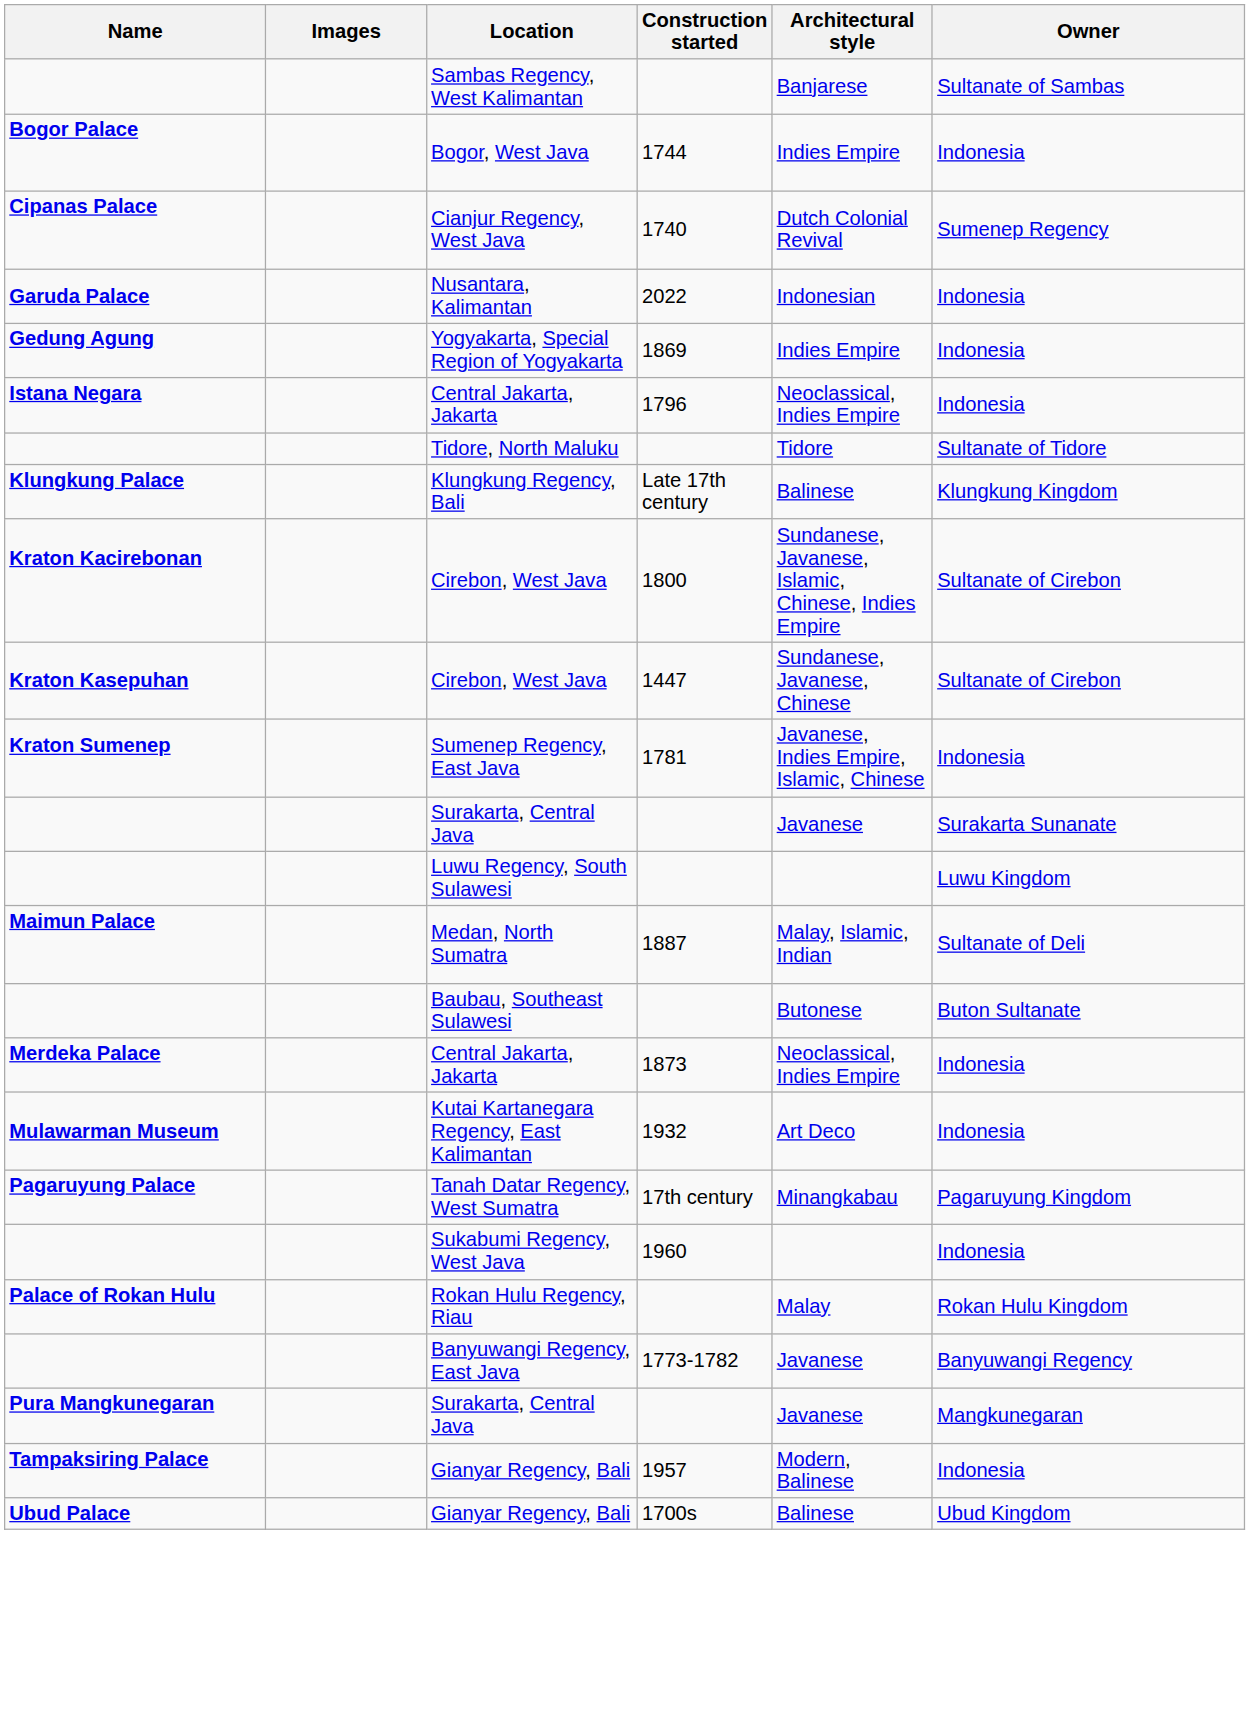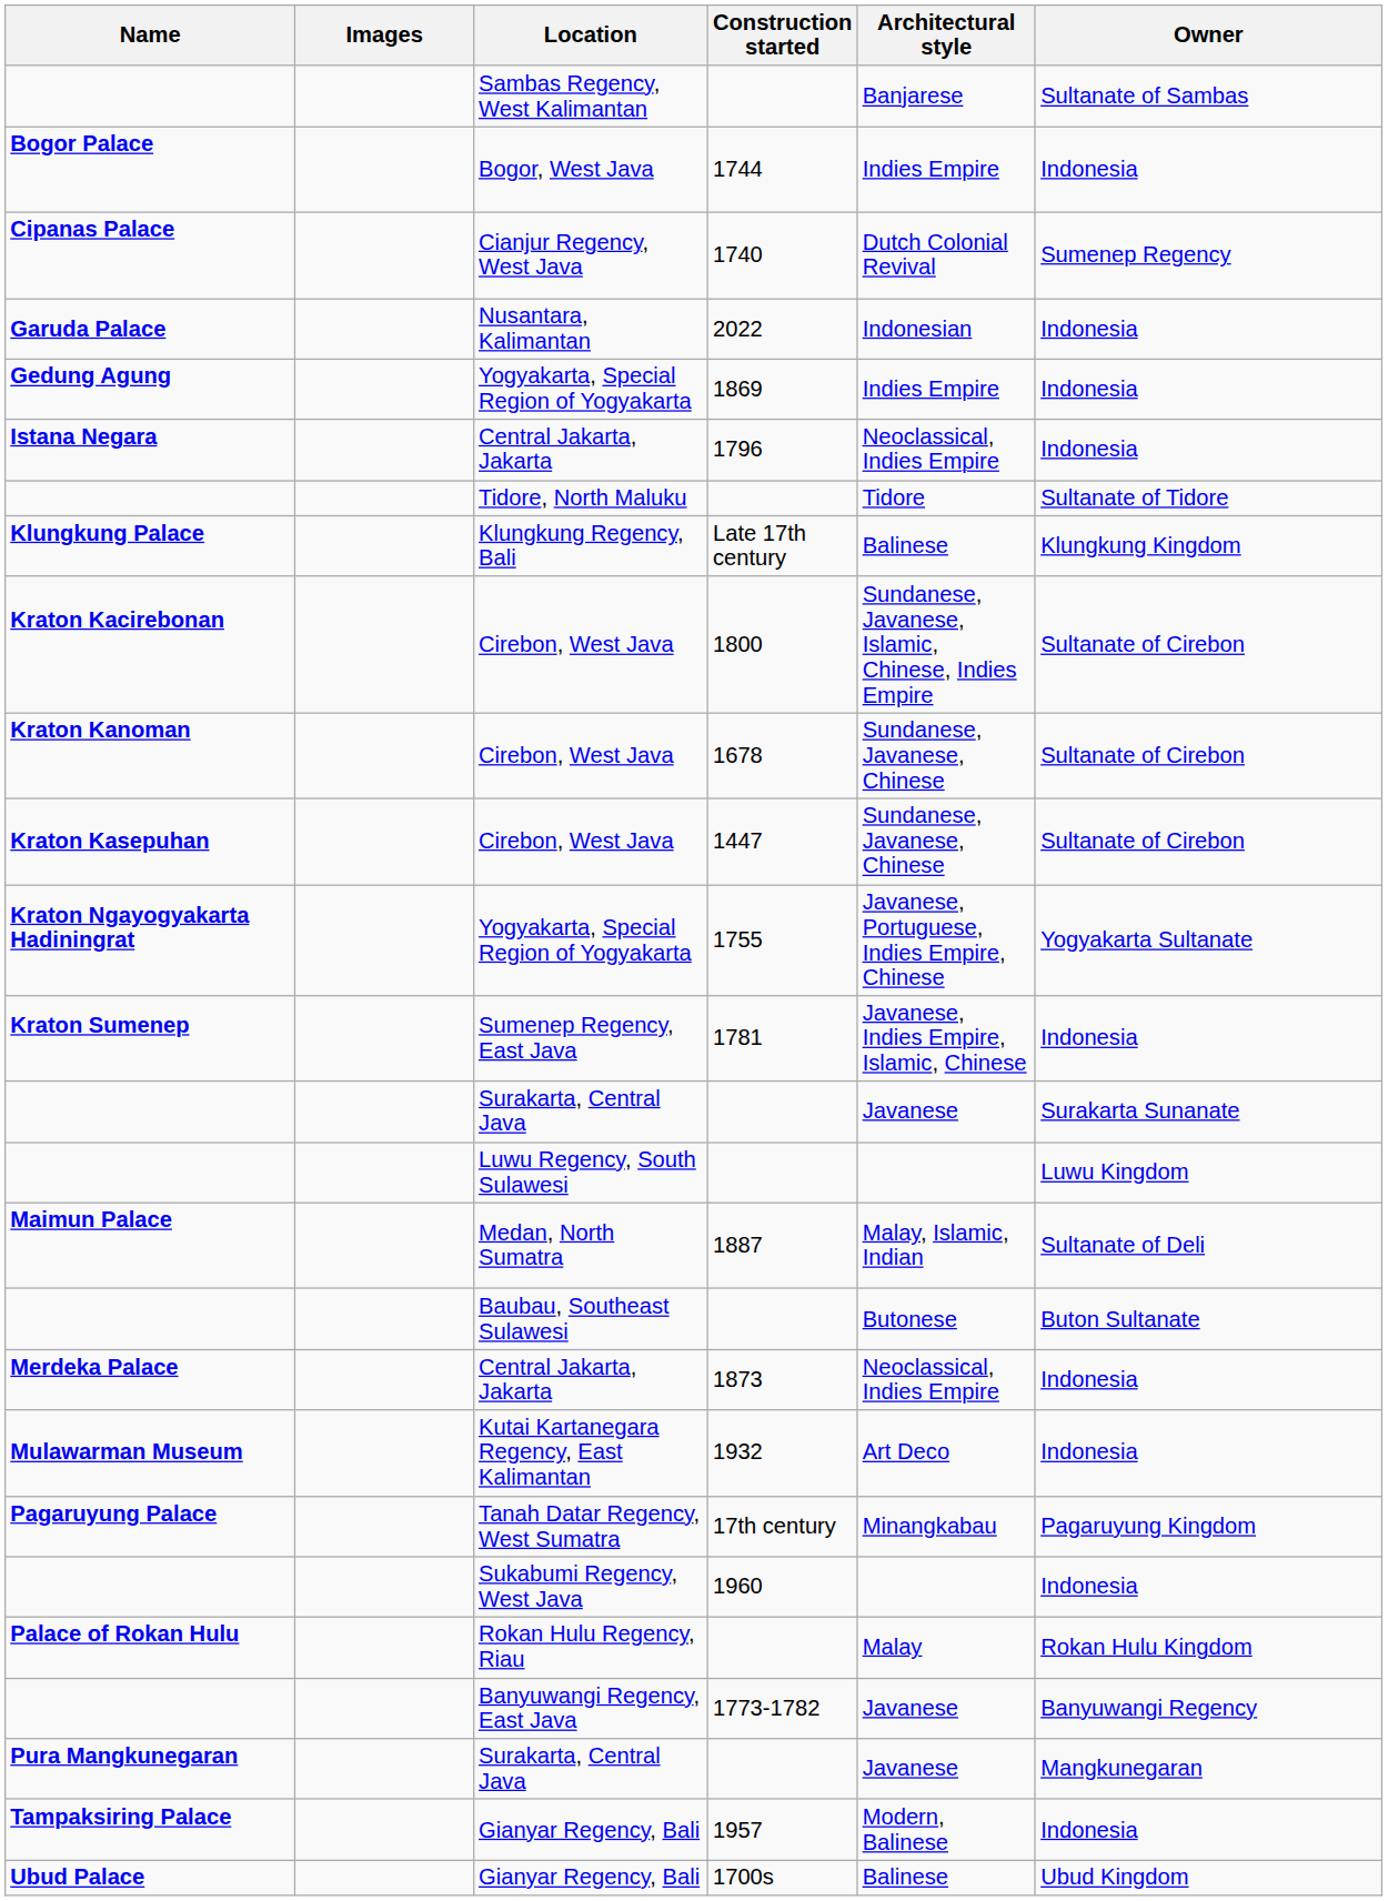 <table class="wikitable sortable">
 <tr>
 <th align="left" width="200px">Name</th>
 <th align="center" width="120px" class="unsortable">Images</th>
 <th align="left" width="160px">Location</th>
 <th align="left" width="080px">Construction started</th>
 <th align="left" width="120px">Architectural style</th>
 <th align="left" width="240px" class="unsortable">Owner</th>
 </tr>
 <tr>
 <td><strong></strong><br><br></td>
 <td></td>
 <td><a href='#'>Sambas Regency</a>, <a href='#'>West Kalimantan</a></td>
 <td></td>
 <td><a href='#'>Banjarese</a></td>
 <td><a href='#'>Sultanate of Sambas</a></td>
 </tr>
 <tr>
 <td><strong><a href='#'>Bogor Palace</a></strong><br><br><br></td>
 <td></td>
 <td><a href='#'>Bogor</a>, <a href='#'>West Java</a><br></td>
 <td>1744</td>
 <td><a href='#'>Indies Empire</a></td>
 <td><a href='#'>Indonesia</a></td>
 </tr>
 <tr>
 <td><strong><a href='#'>Cipanas Palace</a></strong><br><br><br></td>
 <td></td>
 <td><a href='#'>Cianjur Regency</a>, <a href='#'>West Java</a><br></td>
 <td>1740</td>
 <td><a href='#'>Dutch Colonial Revival</a></td>
 <td><a href='#'>Sumenep Regency</a></td>
 </tr>
 <tr>
 <td><strong><a href='#'>Garuda Palace</a></strong><br></td>
 <td></td>
 <td><a href='#'>Nusantara</a>, <a href='#'>Kalimantan</a><br></td>
 <td>2022</td>
 <td><a href='#'>Indonesian</a></td>
 <td><a href='#'>Indonesia</a></td>
 </tr>
 <tr>
 <td><strong><a href='#'>Gedung Agung</a></strong><br><br></td>
 <td></td>
 <td><a href='#'>Yogyakarta</a>, <a href='#'>Special Region of Yogyakarta</a><br></td>
 <td>1869</td>
 <td><a href='#'>Indies Empire</a></td>
 <td><a href='#'>Indonesia</a></td>
 </tr>
 <tr>
 <td><strong><a href='#'>Istana Negara</a></strong><br><br></td>
 <td></td>
 <td><a href='#'>Central Jakarta</a>, <a href='#'>Jakarta</a><br></td>
 <td>1796</td>
 <td><a href='#'>Neoclassical</a>, <a href='#'>Indies Empire</a></td>
 <td><a href='#'>Indonesia</a></td>
 </tr>
 <tr>
 <td><strong></strong><br></td>
 <td></td>
 <td><a href='#'>Tidore</a>, <a href='#'>North Maluku</a></td>
 <td></td>
 <td><a href='#'>Tidore</a></td>
 <td><a href='#'>Sultanate of Tidore</a></td>
 </tr>
 <tr>
 <td><strong><a href='#'>Klungkung Palace</a></strong><br><br></td>
 <td></td>
 <td><a href='#'>Klungkung Regency</a>, <a href='#'>Bali</a><br></td>
 <td>Late 17th century</td>
 <td><a href='#'>Balinese</a></td>
 <td><a href='#'>Klungkung Kingdom</a></td>
 </tr>
 <tr>
 <td><strong><a href='#'>Kraton Kacirebonan</a></strong><br><br><br></td>
 <td></td>
 <td><a href='#'>Cirebon</a>, <a href='#'>West Java</a><br></td>
 <td>1800</td>
 <td><a href='#'>Sundanese</a>, <a href='#'>Javanese</a>, <a href='#'>Islamic</a>, <a href='#'>Chinese</a>, <a href='#'>Indies Empire</a></td>
 <td><a href='#'>Sultanate of Cirebon</a></td>
 </tr>
 <tr>
+<td><strong><a href='#'>Kraton Kanoman</a></strong><br><br><br></td>
+<td></td>
+<td><a href='#'>Cirebon</a>, <a href='#'>West Java</a><br></td>
+<td>1678</td>
+<td><a href='#'>Sundanese</a>, <a href='#'>Javanese</a>, <a href='#'>Chinese</a></td>
+<td><a href='#'>Sultanate of Cirebon</a></td>
+</tr>
+<tr>
 <td><strong><a href='#'>Kraton Kasepuhan</a></strong><br></td>
 <td></td>
 <td><a href='#'>Cirebon</a>, <a href='#'>West Java</a></td>
 <td>1447</td>
 <td><a href='#'>Sundanese</a>, <a href='#'>Javanese</a>, <a href='#'>Chinese</a></td>
 <td><a href='#'>Sultanate of Cirebon</a></td>
+</tr>
+<tr>
+<td><strong><a href='#'>Kraton Ngayogyakarta Hadiningrat</a></strong><br><br></td>
+<td></td>
+<td><a href='#'>Yogyakarta</a>, <a href='#'>Special Region of Yogyakarta</a><br></td>
+<td>1755</td>
+<td><a href='#'>Javanese</a>, <a href='#'>Portuguese</a>, <a href='#'>Indies Empire</a>, <a href='#'>Chinese</a></td>
+<td><a href='#'>Yogyakarta Sultanate</a></td>
 </tr>
 <tr>
 <td><strong><a href='#'>Kraton Sumenep</a></strong><br><br></td>
 <td></td>
 <td><a href='#'>Sumenep Regency</a>, <a href='#'>East Java</a></td>
 <td>1781</td>
 <td><a href='#'>Javanese</a>, <a href='#'>Indies Empire</a>, <a href='#'>Islamic</a>, <a href='#'>Chinese</a></td>
 <td><a href='#'>Indonesia</a></td>
 </tr>
 <tr>
 <td><strong></strong><br><br></td>
 <td></td>
 <td><a href='#'>Surakarta</a>, <a href='#'>Central Java</a></td>
 <td></td>
 <td><a href='#'>Javanese</a></td>
 <td><a href='#'>Surakarta Sunanate</a></td>
 </tr>
 <tr>
 <td><strong></strong><br><br></td>
 <td></td>
 <td><a href='#'>Luwu Regency</a>, <a href='#'>South Sulawesi</a></td>
 <td></td>
 <td></td>
 <td><a href='#'>Luwu Kingdom</a></td>
 </tr>
 <tr>
 <td><strong><a href='#'>Maimun Palace</a></strong><br><br><br></td>
 <td></td>
 <td><a href='#'>Medan</a>, <a href='#'>North Sumatra</a><br></td>
 <td>1887</td>
 <td><a href='#'>Malay</a>, <a href='#'>Islamic</a>, <a href='#'>Indian</a></td>
 <td><a href='#'>Sultanate of Deli</a></td>
 </tr>
 <tr>
 <td><strong></strong><br><br></td>
 <td></td>
 <td><a href='#'>Baubau</a>, <a href='#'>Southeast Sulawesi</a></td>
 <td></td>
 <td><a href='#'>Butonese</a></td>
 <td><a href='#'>Buton Sultanate</a></td>
 </tr>
 <tr>
 <td><strong><a href='#'>Merdeka Palace</a></strong><br><br></td>
 <td></td>
 <td><a href='#'>Central Jakarta</a>, <a href='#'>Jakarta</a><br></td>
 <td>1873</td>
 <td><a href='#'>Neoclassical</a>, <a href='#'>Indies Empire</a></td>
 <td><a href='#'>Indonesia</a></td>
 </tr>
 <tr>
 <td><strong><a href='#'>Mulawarman Museum</a></strong><br></td>
 <td></td>
 <td><a href='#'>Kutai Kartanegara Regency</a>, <a href='#'>East Kalimantan</a><br></td>
 <td>1932</td>
 <td><a href='#'>Art Deco</a></td>
 <td><a href='#'>Indonesia</a></td>
 </tr>
 <tr>
 <td><strong><a href='#'>Pagaruyung Palace</a></strong><br><br></td>
 <td></td>
 <td><a href='#'>Tanah Datar Regency</a>, <a href='#'>West Sumatra</a><br></td>
 <td>17th century</td>
 <td><a href='#'>Minangkabau</a></td>
 <td><a href='#'>Pagaruyung Kingdom</a></td>
 </tr>
 <tr>
 <td><strong></strong><br><br></td>
 <td></td>
 <td><a href='#'>Sukabumi Regency</a>, <a href='#'>West Java</a></td>
 <td>1960</td>
 <td></td>
 <td><a href='#'>Indonesia</a></td>
 </tr>
 <tr>
 <td><strong><a href='#'>Palace of Rokan Hulu</a></strong><br><br></td>
 <td></td>
 <td><a href='#'>Rokan Hulu Regency</a>, <a href='#'>Riau</a></td>
 <td></td>
 <td><a href='#'>Malay</a></td>
 <td><a href='#'>Rokan Hulu Kingdom</a></td>
 </tr>
 <tr>
 <td><strong></strong><br><br></td>
 <td></td>
 <td><a href='#'>Banyuwangi Regency</a>, <a href='#'>East Java</a></td>
 <td>1773-1782</td>
 <td><a href='#'>Javanese</a></td>
 <td><a href='#'>Banyuwangi Regency</a></td>
 </tr>
 <tr>
 <td><strong><a href='#'>Pura Mangkunegaran</a></strong><br><br></td>
 <td></td>
 <td><a href='#'>Surakarta</a>, <a href='#'>Central Java</a></td>
 <td></td>
 <td><a href='#'>Javanese</a></td>
 <td><a href='#'>Mangkunegaran</a></td>
 </tr>
 <tr>
 <td><strong><a href='#'>Tampaksiring Palace</a></strong><br><br></td>
 <td></td>
 <td><a href='#'>Gianyar Regency</a>, <a href='#'>Bali</a><br></td>
 <td>1957</td>
 <td><a href='#'>Modern</a>, <a href='#'>Balinese</a></td>
 <td><a href='#'>Indonesia</a></td>
 </tr>
 <tr>
 <td><strong><a href='#'>Ubud Palace</a></strong><br></td>
 <td></td>
 <td><a href='#'>Gianyar Regency</a>, <a href='#'>Bali</a></td>
 <td>1700s</td>
 <td><a href='#'>Balinese</a></td>
 <td><a href='#'>Ubud Kingdom</a></td>
 </tr>
 </table>
